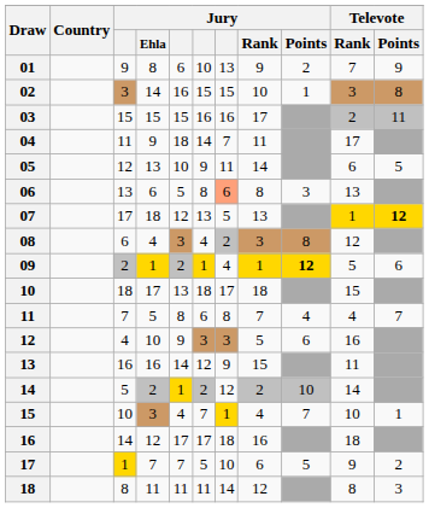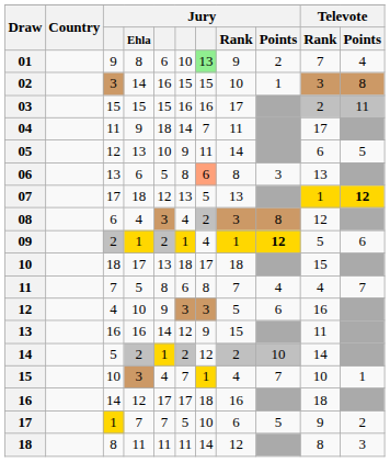 <table class="sortable wikitable collapsible plainrowheaders" style="text-align:center;">
 <tr>
 </tr>
 <tr>
 <th scope="col" rowspan="2">Draw</th>
 <th scope="col" rowspan="2">Country</th>
 <th scope="col" colspan="7">Jury</th>
 <th scope="col" colspan="2">Televote</th>
 </tr>
 <tr>
 <th scope="col"><small></small></th>
 <th scope="col"><small>Ehla</small></th>
 <th scope="col"><small></small></th>
 <th scope="col"><small></small></th>
 <th scope="col"><small></small></th>
 <th scope="col">Rank</th>
 <th scope="col">Points</th>
 <th scope="col">Rank</th>
 <th scope="col">Points</th>
 </tr>
 <tr>
 <th scope="row" style="text-align:center;">01</th>
 <td style="text-align:left;"></td>
 <td>9</td>
 <td>8</td>
 <td>6</td>
 <td>10</td>
-<td>13</td>
+<td style="background: lightgreen;">13</td>
 <td>9</td>
 <td>2</td>
 <td>7</td>
-<td>9</td>
+<td>4</td>
 </tr>
 <tr>
 <th scope="row" style="text-align:center;">02</th>
 <td style="text-align:left;"></td>
 <td style="background:#CC9966;">3</td>
 <td>14</td>
 <td>16</td>
 <td>15</td>
 <td>15</td>
 <td>10</td>
 <td>1</td>
 <td style="background:#CC9966;">3</td>
 <td style="background:#CC9966;">8</td>
 </tr>
 <tr>
 <th scope="row" style="text-align:center;">03</th>
 <td style="text-align:left;"></td>
 <td>15</td>
 <td>15</td>
 <td>15</td>
 <td>16</td>
 <td>16</td>
 <td>17</td>
 <td style="background:#AAAAAA;"></td>
 <td style="background:silver;">2</td>
 <td style="background:silver;">11</td>
 </tr>
 <tr>
 <th scope="row" style="text-align:center;">04</th>
 <td style="text-align:left;"></td>
 <td>11</td>
 <td>9</td>
 <td>18</td>
 <td>14</td>
 <td>7</td>
 <td>11</td>
 <td style="background:#AAAAAA;"></td>
 <td>17</td>
 <td style="background:#AAAAAA;"></td>
 </tr>
 <tr>
 <th scope="row" style="text-align:center;">05</th>
 <td style="text-align:left;"></td>
 <td>12</td>
 <td>13</td>
 <td>10</td>
 <td>9</td>
 <td>11</td>
 <td>14</td>
 <td style="background:#AAAAAA;"></td>
 <td>6</td>
 <td>5</td>
 </tr>
 <tr>
 <th scope="row" style="text-align:center;">06</th>
 <td style="text-align:left;"></td>
 <td>13</td>
 <td>6</td>
 <td>5</td>
 <td>8</td>
 <td style="background: lightsalmon;">6</td>
 <td>8</td>
 <td>3</td>
 <td>13</td>
 <td style="background:#AAAAAA;"></td>
 </tr>
 <tr>
 <th scope="row" style="text-align:center;">07</th>
 <td style="text-align:left;"></td>
 <td>17</td>
 <td>18</td>
 <td>12</td>
 <td>13</td>
 <td>5</td>
 <td>13</td>
 <td style="background:#AAAAAA;"></td>
 <td style="background:gold;">1</td>
 <td style="background:gold;"><strong>12</strong></td>
 </tr>
 <tr>
 <th scope="row" style="text-align:center;">08</th>
 <td style="text-align:left;"></td>
 <td>6</td>
 <td>4</td>
 <td style="background:#CC9966;">3</td>
 <td>4</td>
 <td style="background:silver;">2</td>
 <td style="background:#CC9966;">3</td>
 <td style="background:#CC9966;">8</td>
 <td>12</td>
 <td style="background:#AAAAAA;"></td>
 </tr>
 <tr>
 <th scope="row" style="text-align:center;">09</th>
 <td style="text-align:left;"></td>
 <td style="background:silver;">2</td>
 <td style="background:gold;">1</td>
 <td style="background:silver;">2</td>
 <td style="background:gold;">1</td>
 <td>4</td>
 <td style="background:gold;">1</td>
 <td style="background:gold;"><strong>12</strong></td>
 <td>5</td>
 <td>6</td>
 </tr>
 <tr>
 <th scope="row" style="text-align:center;">10</th>
 <td style="text-align:left;"></td>
 <td>18</td>
 <td>17</td>
 <td>13</td>
 <td>18</td>
 <td>17</td>
 <td>18</td>
 <td style="background:#AAAAAA;"></td>
 <td>15</td>
 <td style="background:#AAAAAA;"></td>
 </tr>
 <tr>
 <th scope="row" style="text-align:center;">11</th>
 <td style="text-align:left;"></td>
 <td>7</td>
 <td>5</td>
 <td>8</td>
 <td>6</td>
 <td>8</td>
 <td>7</td>
 <td>4</td>
 <td>4</td>
 <td>7</td>
 </tr>
 <tr>
 <th scope="row" style="text-align:center;">12</th>
 <td style="text-align:left;"></td>
 <td>4</td>
 <td>10</td>
 <td>9</td>
 <td style="background:#CC9966;">3</td>
 <td style="background:#CC9966;">3</td>
 <td>5</td>
 <td>6</td>
 <td>16</td>
 <td style="background:#AAAAAA;"></td>
 </tr>
 <tr>
 <th scope="row" style="text-align:center;">13</th>
 <td style="text-align:left;"></td>
 <td>16</td>
 <td>16</td>
 <td>14</td>
 <td>12</td>
 <td>9</td>
 <td>15</td>
 <td style="background:#AAAAAA;"></td>
 <td>11</td>
 <td style="background:#AAAAAA;"></td>
 </tr>
 <tr>
 <th scope="row" style="text-align:center;">14</th>
 <td style="text-align:left;"></td>
 <td>5</td>
 <td style="background:silver;">2</td>
 <td style="background:gold;">1</td>
 <td style="background:silver;">2</td>
 <td>12</td>
 <td style="background:silver;">2</td>
 <td style="background:silver;">10</td>
 <td>14</td>
 <td style="background:#AAAAAA;"></td>
 </tr>
 <tr>
 <th scope="row" style="text-align:center;">15</th>
 <td style="text-align:left;"></td>
 <td>10</td>
 <td style="background:#CC9966;">3</td>
 <td>4</td>
 <td>7</td>
 <td style="background:gold;">1</td>
 <td>4</td>
 <td>7</td>
 <td>10</td>
 <td>1</td>
 </tr>
 <tr>
 <th scope="row" style="text-align:center;">16</th>
 <td style="text-align:left;"></td>
 <td>14</td>
 <td>12</td>
 <td>17</td>
 <td>17</td>
 <td>18</td>
 <td>16</td>
 <td style="background:#AAAAAA;"></td>
 <td>18</td>
 <td style="background:#AAAAAA;"></td>
 </tr>
 <tr>
 <th scope="row" style="text-align:center;">17</th>
 <td style="text-align:left;"></td>
 <td style="background:gold;">1</td>
 <td>7</td>
 <td>7</td>
 <td>5</td>
 <td>10</td>
 <td>6</td>
 <td>5</td>
 <td>9</td>
 <td>2</td>
 </tr>
 <tr>
 <th scope="row" style="text-align:center;">18</th>
 <td style="text-align:left;"></td>
 <td>8</td>
 <td>11</td>
 <td>11</td>
 <td>11</td>
 <td>14</td>
 <td>12</td>
 <td style="background:#AAAAAA;"></td>
 <td>8</td>
 <td>3</td>
 </tr>
 </table>
